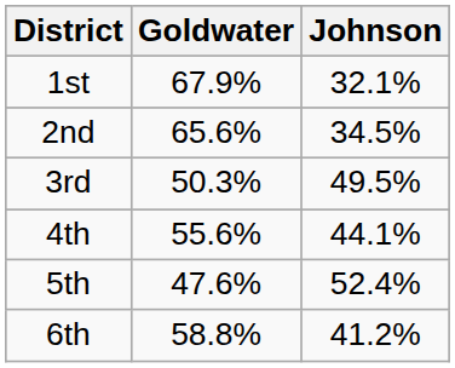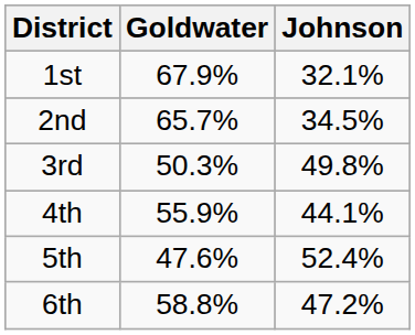 <table class="wikitable sortable" - style="text-align:center;">
 <tr>
 <th>District</th>
 <th>Goldwater</th>
 <th>Johnson</th>
 </tr>
 <tr>
 <td>1st</td>
 <td>67.9%</td>
 <td>32.1%</td>
 </tr>
 <tr>
 <td>2nd</td>
-<td>65.6%</td>
+<td>65.7%</td>
 <td>34.5%</td>
 </tr>
 <tr>
 <td>3rd</td>
 <td>50.3%</td>
-<td>49.5%</td>
+<td>49.8%</td>
 </tr>
 <tr>
 <td>4th</td>
-<td>55.6%</td>
+<td>55.9%</td>
 <td>44.1%</td>
 </tr>
 <tr>
 <td>5th</td>
 <td>47.6%</td>
 <td>52.4%</td>
 </tr>
 <tr>
 <td>6th</td>
 <td>58.8%</td>
-<td>41.2%</td>
+<td>47.2%</td>
 </tr>
 </table>
